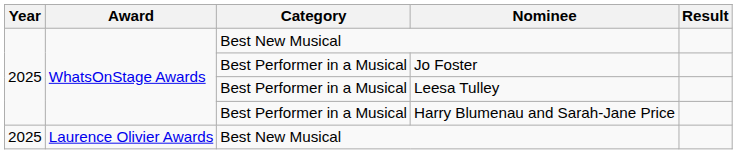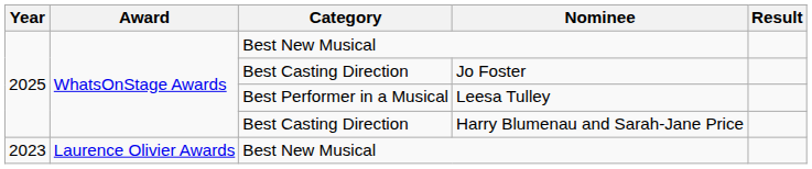 <table class="wikitable" style="white-space:nowrap;"|->
 <tr>
 <th>Year</th>
 <th>Award</th>
 <th>Category</th>
 <th>Nominee</th>
 <th>Result</th>
 </tr>
 <tr>
 <td rowspan="4" align="center">2025</td>
 <td rowspan="4"><a href='#'>WhatsOnStage Awards</a></td>
 <td colspan="2">Best New Musical</td>
 <td></td>
 </tr>
 <tr>
-<td>Best Performer in a Musical</td>
+<td>Best Casting Direction</td>
 <td>Jo Foster</td>
 <td></td>
 </tr>
 <tr>
 <td>Best Performer in a Musical</td>
 <td>Leesa Tulley</td>
 <td></td>
 </tr>
 <tr>
-<td>Best Performer in a Musical</td>
+<td>Best Casting Direction</td>
 <td>Harry Blumenau and Sarah-Jane Price</td>
 <td></td>
 </tr>
 <tr>
-<td>2025</td>
+<td>2023</td>
 <td><a href='#'>Laurence Olivier Awards</a></td>
 <td colspan="2">Best New Musical</td>
 <td></td>
 </tr>
 </table>
